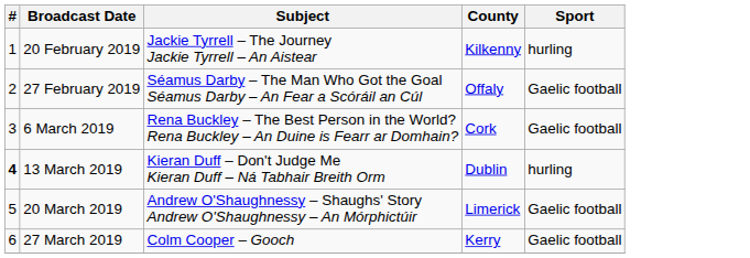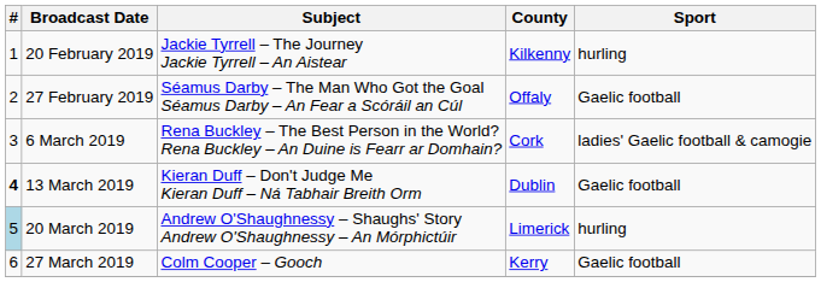 <table class="wikitable">
 <tr>
 <th>#</th>
 <th>Broadcast Date</th>
 <th>Subject</th>
 <th>County</th>
 <th>Sport</th>
 </tr>
 <tr>
 <td>1</td>
 <td>20 February 2019</td>
 <td><a href='#'>Jackie Tyrrell</a> – The Journey <br><em>Jackie Tyrrell – An Aistear</em></td>
 <td><a href='#'>Kilkenny</a></td>
 <td>hurling</td>
 </tr>
 <tr>
 <td>2</td>
 <td>27 February 2019</td>
 <td><a href='#'>Séamus Darby</a> – The Man Who Got the Goal <br><em>Séamus Darby – An Fear a Scóráil an Cúl</em></td>
 <td><a href='#'>Offaly</a></td>
 <td>Gaelic football</td>
 </tr>
 <tr>
 <td>3</td>
 <td>6 March 2019</td>
 <td><a href='#'>Rena Buckley</a> – The Best Person in the World? <br><em> Rena Buckley – An Duine is Fearr ar Domhain?</em></td>
 <td><a href='#'>Cork</a></td>
-<td>Gaelic football</td>
+<td>ladies' Gaelic football & camogie</td>
 </tr>
 <tr>
 <td><strong>4</strong></td>
 <td>13 March 2019</td>
 <td><a href='#'>Kieran Duff</a> – Don't Judge Me <br><em>Kieran Duff – Ná Tabhair Breith Orm</em></td>
 <td><a href='#'>Dublin</a></td>
-<td>hurling</td>
+<td>Gaelic football</td>
 </tr>
 <tr>
-<td>5</td>
+<td style="background: lightblue;">5</td>
 <td>20 March 2019</td>
 <td><a href='#'>Andrew O'Shaughnessy</a> – Shaughs' Story <br><em>Andrew O'Shaughnessy – An Mórphictúir</em></td>
 <td><a href='#'>Limerick</a></td>
-<td>Gaelic football</td>
+<td>hurling</td>
 </tr>
 <tr>
 <td>6</td>
 <td>27 March 2019</td>
 <td><a href='#'>Colm Cooper</a> – <em>Gooch</em></td>
 <td><a href='#'>Kerry</a></td>
 <td>Gaelic football</td>
 </tr>
 <tr>
 </tr>
 </table>
